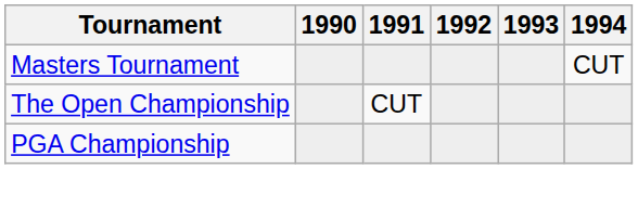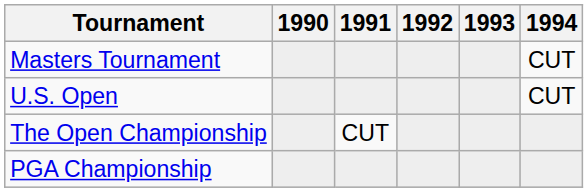 <table class="wikitable" style="font-size:95%;text-align:center;">
 <tr>
 <th>Tournament</th>
 <th>1990</th>
 <th>1991</th>
 <th>1992</th>
 <th>1993</th>
 <th>1994</th>
 </tr>
 <tr>
 <td align=left><a href='#'>Masters Tournament</a></td>
+<td style="background:#eeeeee;"></td>
+<td style="background:#eeeeee;"></td>
+<td style="background:#eeeeee;"></td>
+<td style="background:#eeeeee;"></td>
+<td>CUT</td>
+</tr>
+<tr>
+<td align=left><a href='#'>U.S. Open</a></td>
 <td style="background:#eeeeee;"></td>
 <td style="background:#eeeeee;"></td>
 <td style="background:#eeeeee;"></td>
 <td style="background:#eeeeee;"></td>
 <td>CUT</td>
 </tr>
 <tr>
 <td align=left><a href='#'>The Open Championship</a></td>
 <td style="background:#eeeeee;"></td>
 <td>CUT</td>
 <td style="background:#eeeeee;"></td>
 <td style="background:#eeeeee;"></td>
 <td style="background:#eeeeee;"></td>
 </tr>
 <tr>
 <td align=left><a href='#'>PGA Championship</a></td>
 <td style="background:#eeeeee;"></td>
 <td style="background:#eeeeee;"></td>
 <td style="background:#eeeeee;"></td>
 <td style="background:#eeeeee;"></td>
 <td style="background:#eeeeee;"></td>
 </tr>
 </table>
